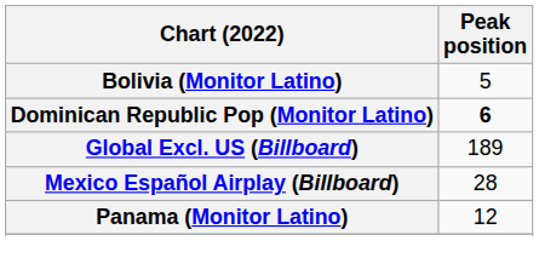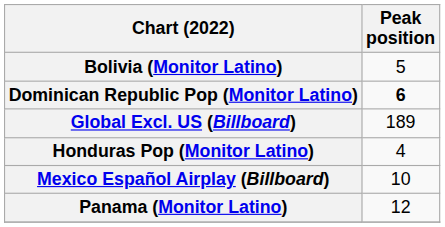 <table class="wikitable sortable plainrowheaders" style="text-align:center">
 <tr>
 <th scope="col">Chart (2022)</th>
 <th scope="col">Peak<br> position</th>
 </tr>
 <tr>
 <th scope="row">Bolivia (<a href='#'>Monitor Latino</a>)</th>
 <td>5</td>
 </tr>
 <tr>
 <th scope="row">Dominican Republic Pop (<a href='#'>Monitor Latino</a>)</th>
 <td><strong>6</strong></td>
 </tr>
 <tr>
 <th scope="row"><a href='#'>Global Excl. US</a> (<em><a href='#'>Billboard</a></em>)</th>
 <td>189</td>
 </tr>
 <tr>
+<th scope="row">Honduras Pop (<a href='#'>Monitor Latino</a>)</th>
+<td>4</td>
+</tr>
+<tr>
 <th scope="row"><a href='#'>Mexico Español Airplay</a> (<em>Billboard</em>)</th>
-<td>28</td>
+<td>10</td>
 </tr>
 <tr>
 <th scope="row">Panama (<a href='#'>Monitor Latino</a>)</th>
 <td>12</td>
 </tr>
 <tr>
 </tr>
 <tr>
 </tr>
 </table>
